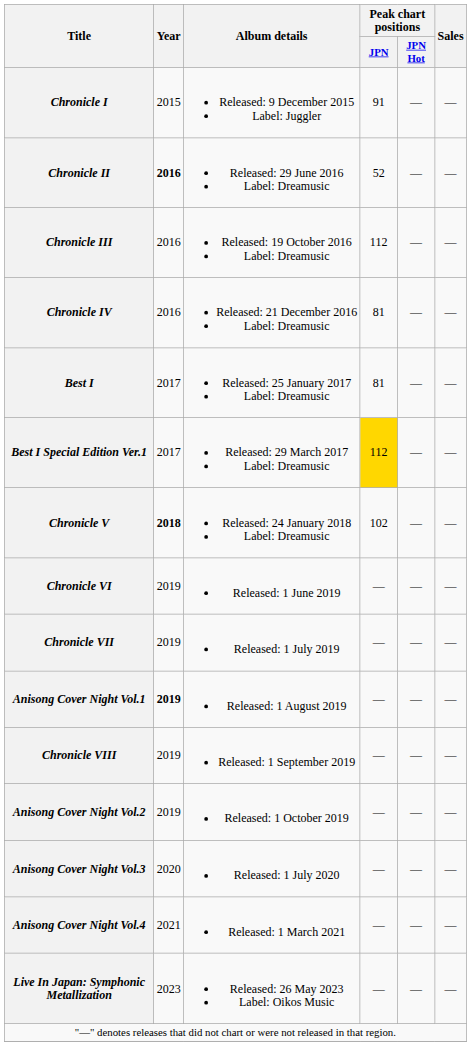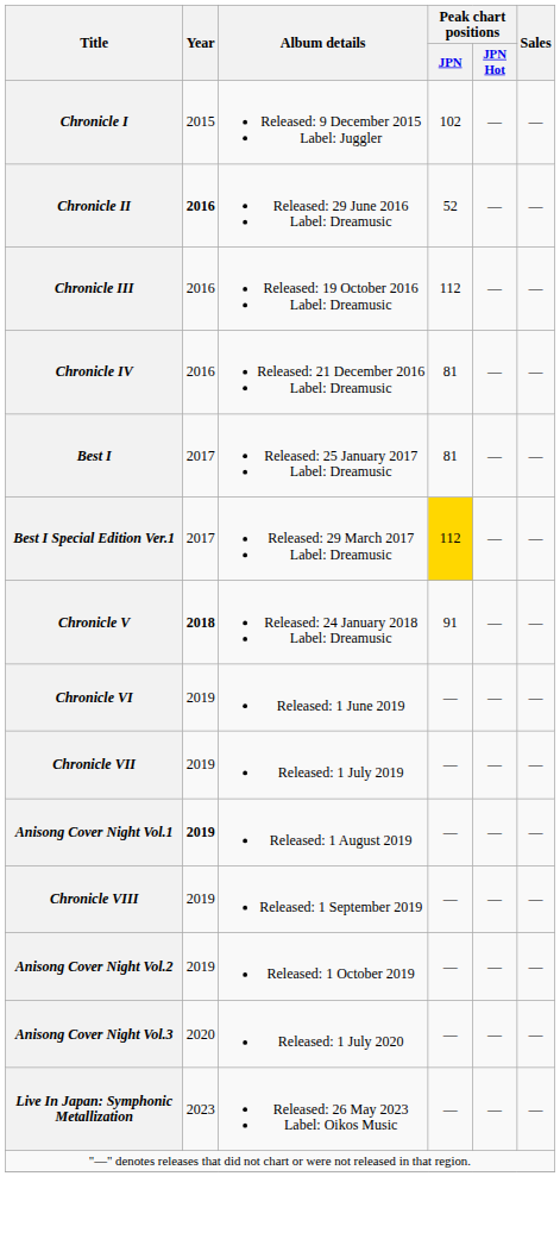 <table class="wikitable plainrowheaders" style="text-align:center;">
 <tr>
 <th scope="col" rowspan="2" style="width:12em;">Title</th>
 <th scope="col" rowspan="2">Year</th>
 <th scope="col" rowspan="2">Album details</th>
 <th scope="col" colspan="2">Peak chart positions</th>
 <th scope="col" rowspan="2">Sales</th>
 </tr>
 <tr>
 <th scope="col" style="width:3em;font-size:90%;"><a href='#'>JPN</a></th>
 <th scope="col" style="width:3em;font-size:90%;"><a href='#'>JPN<br>Hot</a></th>
 </tr>
 <tr>
 <th scope="row"><em>Chronicle I</em></th>
 <td>2015</td>
 <td><br><ul><li>Released: 9 December 2015</li><li>Label: Juggler</li></ul></td>
-<td>91</td>
+<td>102</td>
 <td>—</td>
 <td>—</td>
 </tr>
 <tr>
 <th scope="row"><em>Chronicle II</em></th>
 <td><strong>2016</strong></td>
 <td><br><ul><li>Released: 29 June 2016</li><li>Label: Dreamusic</li></ul></td>
 <td>52</td>
 <td>—</td>
 <td>—</td>
 </tr>
 <tr>
 <th scope="row"><em>Chronicle III</em></th>
 <td>2016</td>
 <td><br><ul><li>Released: 19 October 2016</li><li>Label: Dreamusic</li></ul></td>
 <td>112</td>
 <td>—</td>
 <td>—</td>
 </tr>
 <tr>
 <th scope="row"><em>Chronicle IV</em></th>
 <td>2016</td>
 <td><br><ul><li>Released: 21 December 2016</li><li>Label: Dreamusic</li></ul></td>
 <td>81</td>
 <td>—</td>
 <td>—</td>
 </tr>
 <tr>
 <th scope="row"><em>Best I</em></th>
 <td>2017</td>
 <td><br><ul><li>Released: 25 January 2017</li><li>Label: Dreamusic</li></ul></td>
 <td>81</td>
 <td>—</td>
 <td>—</td>
 </tr>
 <tr>
 <th scope="row"><em>Best I Special Edition Ver.1</em></th>
 <td>2017</td>
 <td><br><ul><li>Released: 29 March 2017</li><li>Label: Dreamusic</li></ul></td>
 <td style="background: gold;">112</td>
 <td>—</td>
 <td>—</td>
 </tr>
 <tr>
 <th scope="row"><em>Chronicle V</em></th>
 <td><strong>2018</strong></td>
 <td><br><ul><li>Released: 24 January 2018</li><li>Label: Dreamusic</li></ul></td>
-<td>102</td>
+<td>91</td>
 <td>—</td>
 <td>—</td>
 </tr>
 <tr>
 <th scope="row"><em>Chronicle VI</em></th>
 <td>2019</td>
 <td><br><ul><li>Released: 1 June 2019</li></ul></td>
 <td>—</td>
 <td>—</td>
 <td>—</td>
 </tr>
 <tr>
 <th scope="row"><em>Chronicle VII</em></th>
 <td>2019</td>
 <td><br><ul><li>Released: 1 July 2019</li></ul></td>
 <td>—</td>
 <td>—</td>
 <td>—</td>
 </tr>
 <tr>
 <th scope="row"><em>Anisong Cover Night Vol.1</em></th>
 <td><strong>2019</strong></td>
 <td><br><ul><li>Released: 1 August 2019</li></ul></td>
 <td>—</td>
 <td>—</td>
 <td>—</td>
 </tr>
 <tr>
 <th scope="row"><em>Chronicle VIII</em></th>
 <td>2019</td>
 <td><br><ul><li>Released: 1 September 2019</li></ul></td>
 <td>—</td>
 <td>—</td>
 <td>—</td>
 </tr>
 <tr>
 <th scope="row"><em>Anisong Cover Night Vol.2</em></th>
 <td>2019</td>
 <td><br><ul><li>Released: 1 October 2019</li></ul></td>
 <td>—</td>
 <td>—</td>
 <td>—</td>
 </tr>
 <tr>
 <th scope="row"><em>Anisong Cover Night Vol.3</em></th>
 <td>2020</td>
 <td><br><ul><li>Released: 1 July 2020</li></ul></td>
 <td>—</td>
 <td>—</td>
 <td>—</td>
 </tr>
 <tr>
-<th scope="row"><em>Anisong Cover Night Vol.4</em></th>
-<td>2021</td>
-<td><br><ul><li>Released: 1 March 2021</li></ul></td>
-<td>—</td>
-<td>—</td>
-<td>—</td>
-</tr>
-<tr>
 <th scope="row"><em>Live In Japan: Symphonic Metallization</em></th>
 <td>2023</td>
 <td><br><ul><li>Released: 26 May 2023</li><li>Label: Oikos Music</li></ul></td>
 <td>—</td>
 <td>—</td>
 <td>—</td>
 </tr>
 <tr>
 <td colspan="6" style="font-size:90%;">"—" denotes releases that did not chart or were not released in that region.</td>
 </tr>
 <tr>
 </tr>
 </table>
